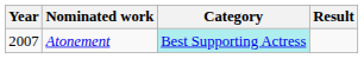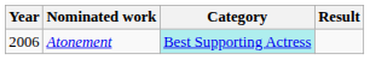 <table class="wikitable">
 <tr>
 <th>Year</th>
 <th>Nominated work</th>
 <th>Category</th>
 <th>Result</th>
 </tr>
 <tr>
-<td>2007</td>
+<td>2006</td>
 <td><em><a href='#'>Atonement</a></em></td>
 <td style="background: paleturquoise;"><a href='#'>Best Supporting Actress</a></td>
 <td></td>
 </tr>
 </table>
